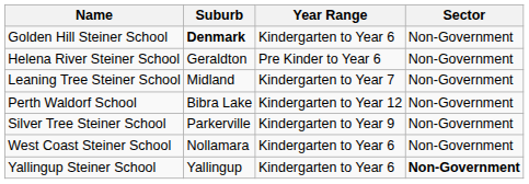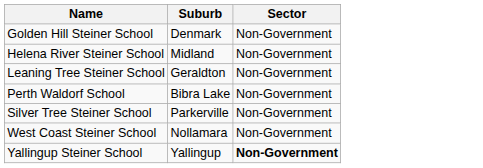 <table class="wikitable sortable">
 <tr>
 <th>Name</th>
 <th>Suburb</th>
-<th>Year Range</th>
 <th>Sector</th>
 </tr>
 <tr>
 <td>Golden Hill Steiner School</td>
-<td><strong>Denmark</strong></td>
-<td>Kindergarten to Year 6</td>
+<td>Denmark</td>
 <td>Non-Government</td>
 </tr>
 <tr>
 <td>Helena River Steiner School</td>
-<td>Geraldton</td>
-<td>Pre Kinder to Year 6</td>
+<td>Midland</td>
 <td>Non-Government</td>
 </tr>
 <tr>
 <td>Leaning Tree Steiner School</td>
-<td>Midland</td>
-<td>Kindergarten to Year 7</td>
+<td>Geraldton</td>
 <td>Non-Government</td>
 </tr>
 <tr>
 <td>Perth Waldorf School</td>
 <td>Bibra Lake</td>
-<td>Kindergarten to Year 12</td>
 <td>Non-Government</td>
 </tr>
 <tr>
 <td>Silver Tree Steiner School</td>
 <td>Parkerville</td>
-<td>Kindergarten to Year 9</td>
 <td>Non-Government</td>
 </tr>
 <tr>
 <td>West Coast Steiner School</td>
 <td>Nollamara</td>
-<td>Kindergarten to Year 6</td>
 <td>Non-Government</td>
 </tr>
 <tr>
 <td>Yallingup Steiner School</td>
 <td>Yallingup</td>
-<td>Kindergarten to Year 6</td>
 <td><strong>Non-Government</strong></td>
 </tr>
 </table>
